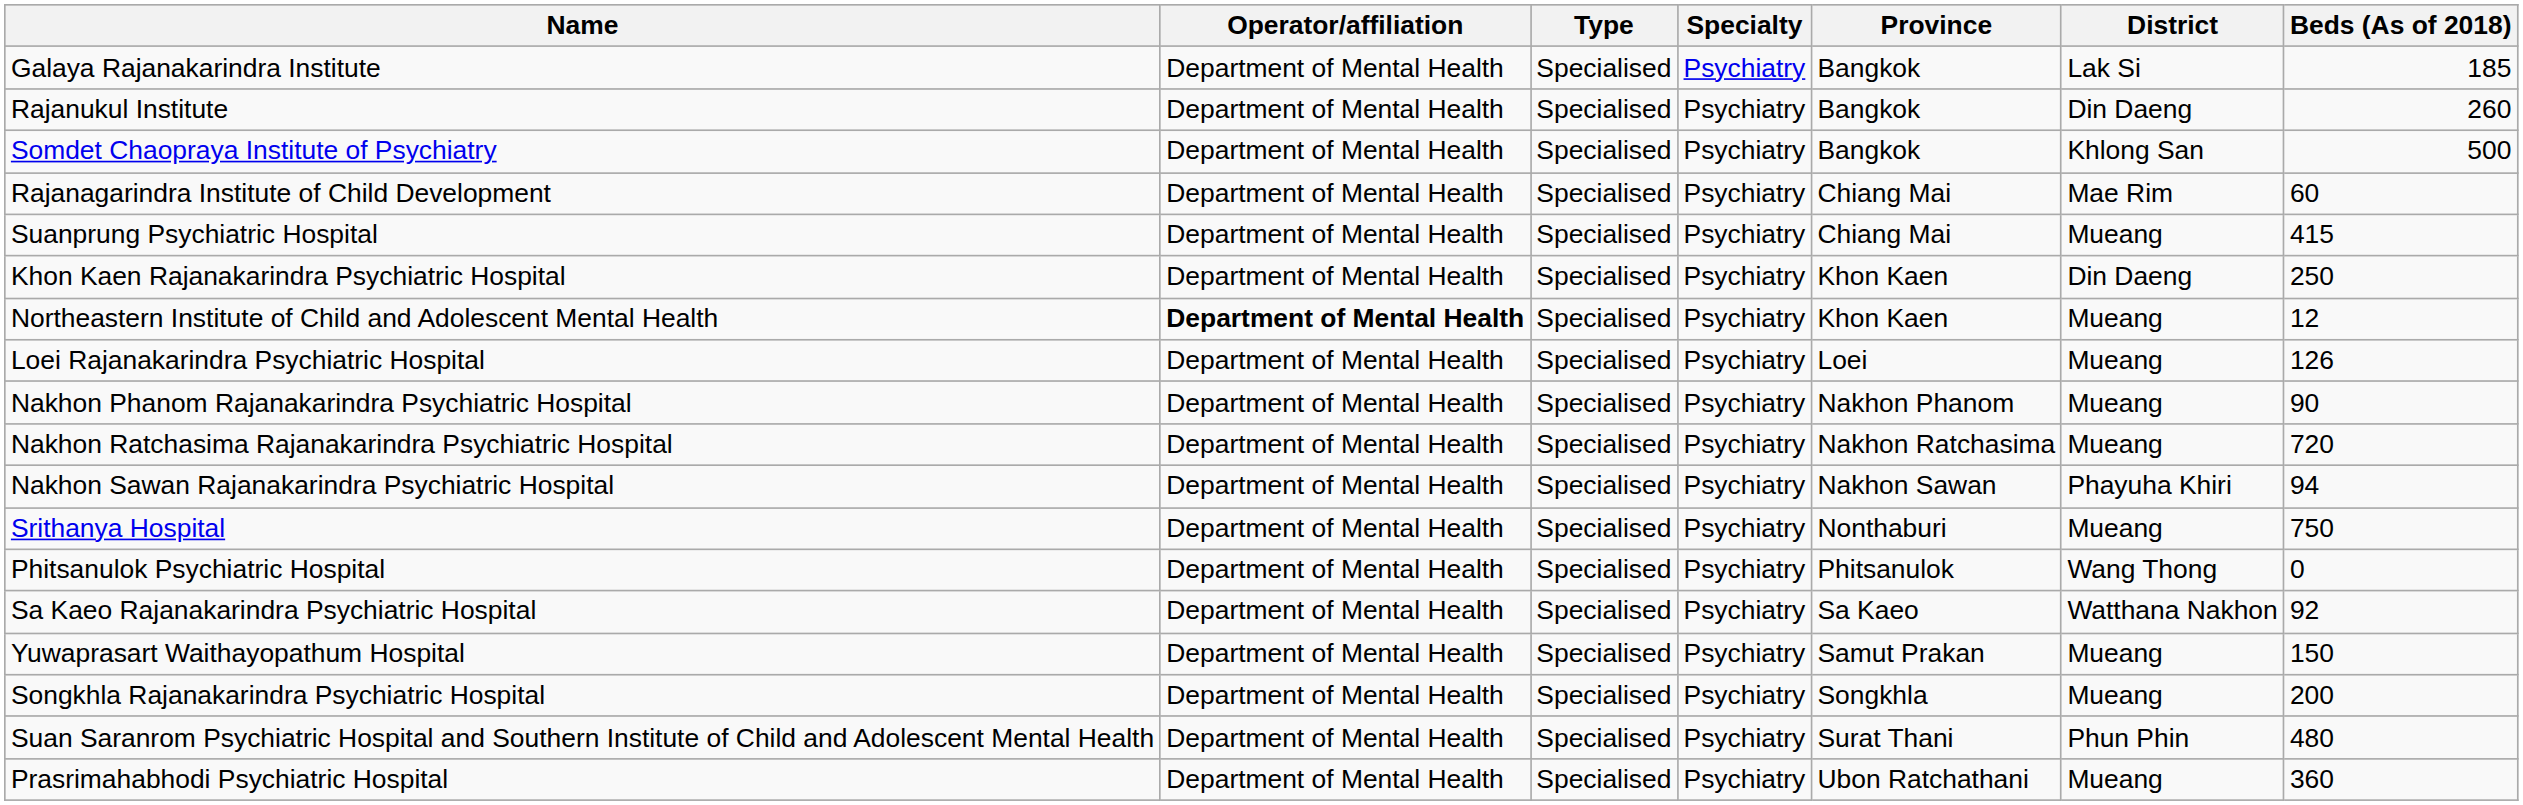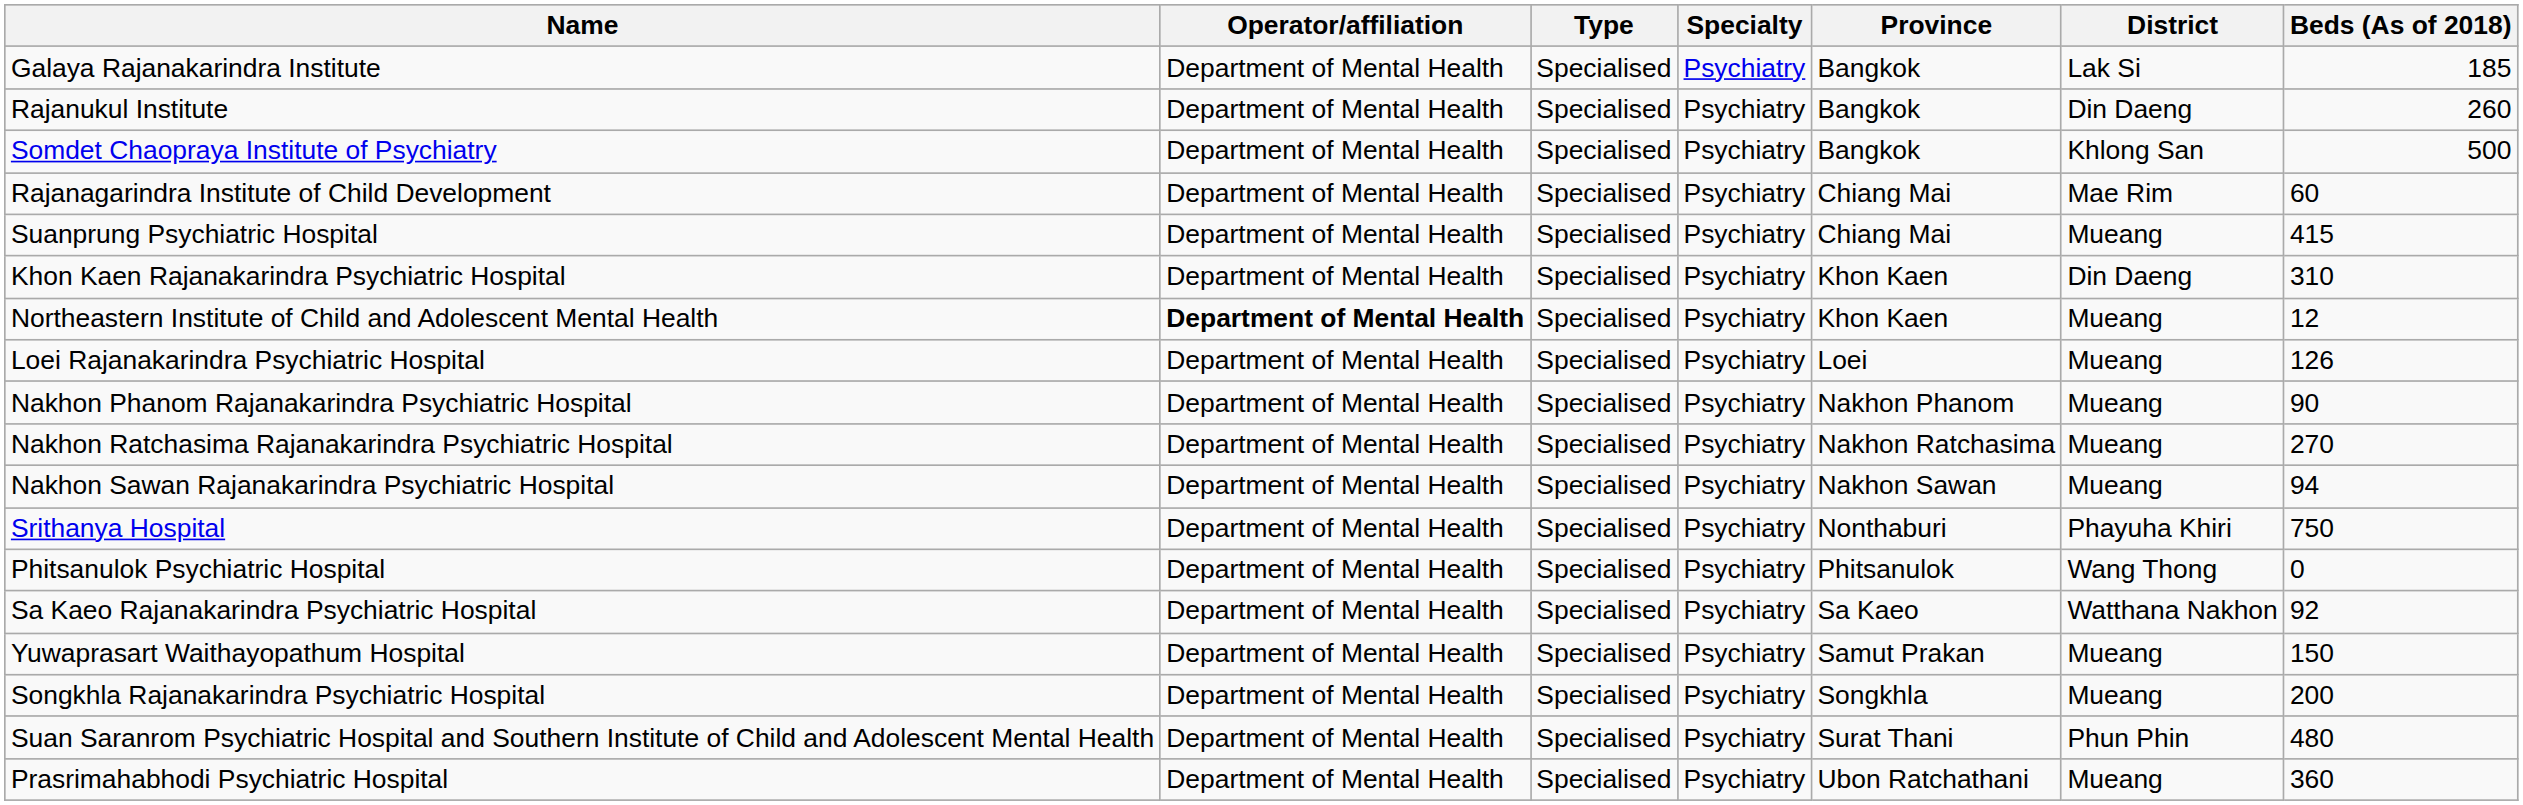 <table class="wikitable sortable">
 <tr>
 <th>Name</th>
 <th>Operator/affiliation</th>
 <th>Type</th>
 <th>Specialty</th>
 <th>Province</th>
 <th>District</th>
 <th>Beds (As of 2018)</th>
 </tr>
 <tr>
 <td>Galaya Rajanakarindra Institute</td>
 <td>Department of Mental Health</td>
 <td>Specialised</td>
 <td><a href='#'>Psychiatry</a></td>
 <td>Bangkok</td>
 <td>Lak Si</td>
 <td align="right">185</td>
 </tr>
 <tr>
 <td>Rajanukul Institute</td>
 <td>Department of Mental Health</td>
 <td>Specialised</td>
 <td>Psychiatry</td>
 <td>Bangkok</td>
 <td>Din Daeng</td>
 <td align="right">260</td>
 </tr>
 <tr>
 <td><a href='#'>Somdet Chaopraya Institute of Psychiatry</a></td>
 <td>Department of Mental Health</td>
 <td>Specialised</td>
 <td>Psychiatry</td>
 <td>Bangkok</td>
 <td>Khlong San</td>
 <td align="right">500</td>
 </tr>
 <tr>
 <td>Rajanagarindra Institute of Child Development</td>
 <td>Department of Mental Health</td>
 <td>Specialised</td>
 <td>Psychiatry</td>
 <td>Chiang Mai</td>
 <td>Mae Rim</td>
 <td>60</td>
 </tr>
 <tr>
 <td>Suanprung Psychiatric Hospital</td>
 <td>Department of Mental Health</td>
 <td>Specialised</td>
 <td>Psychiatry</td>
 <td>Chiang Mai</td>
 <td>Mueang</td>
 <td>415</td>
 </tr>
 <tr>
 <td>Khon Kaen Rajanakarindra Psychiatric Hospital</td>
 <td>Department of Mental Health</td>
 <td>Specialised</td>
 <td>Psychiatry</td>
 <td>Khon Kaen</td>
 <td>Din Daeng</td>
-<td>250</td>
+<td>310</td>
 </tr>
 <tr>
 <td>Northeastern Institute of Child and Adolescent Mental Health</td>
 <td><strong>Department of Mental Health</strong></td>
 <td>Specialised</td>
 <td>Psychiatry</td>
 <td>Khon Kaen</td>
 <td>Mueang</td>
 <td>12</td>
 </tr>
 <tr>
 <td>Loei Rajanakarindra Psychiatric Hospital</td>
 <td>Department of Mental Health</td>
 <td>Specialised</td>
 <td>Psychiatry</td>
 <td>Loei</td>
 <td>Mueang</td>
 <td>126</td>
 </tr>
 <tr>
 <td>Nakhon Phanom Rajanakarindra Psychiatric Hospital</td>
 <td>Department of Mental Health</td>
 <td>Specialised</td>
 <td>Psychiatry</td>
 <td>Nakhon Phanom</td>
 <td>Mueang</td>
 <td>90</td>
 </tr>
 <tr>
 <td>Nakhon Ratchasima Rajanakarindra Psychiatric Hospital</td>
 <td>Department of Mental Health</td>
 <td>Specialised</td>
 <td>Psychiatry</td>
 <td>Nakhon Ratchasima</td>
 <td>Mueang</td>
-<td>720</td>
+<td>270</td>
 </tr>
 <tr>
 <td>Nakhon Sawan Rajanakarindra Psychiatric Hospital</td>
 <td>Department of Mental Health</td>
 <td>Specialised</td>
 <td>Psychiatry</td>
 <td>Nakhon Sawan</td>
-<td>Phayuha Khiri</td>
+<td>Mueang</td>
 <td>94</td>
 </tr>
 <tr>
 <td><a href='#'>Srithanya Hospital</a></td>
 <td>Department of Mental Health</td>
 <td>Specialised</td>
 <td>Psychiatry</td>
 <td>Nonthaburi</td>
-<td>Mueang</td>
+<td>Phayuha Khiri</td>
 <td>750</td>
 </tr>
 <tr>
 <td>Phitsanulok Psychiatric Hospital</td>
 <td>Department of Mental Health</td>
 <td>Specialised</td>
 <td>Psychiatry</td>
 <td>Phitsanulok</td>
 <td>Wang Thong</td>
 <td>0</td>
 </tr>
 <tr>
 <td>Sa Kaeo Rajanakarindra Psychiatric Hospital</td>
 <td>Department of Mental Health</td>
 <td>Specialised</td>
 <td>Psychiatry</td>
 <td>Sa Kaeo</td>
 <td>Watthana Nakhon</td>
 <td>92</td>
 </tr>
 <tr>
 <td>Yuwaprasart Waithayopathum Hospital</td>
 <td>Department of Mental Health</td>
 <td>Specialised</td>
 <td>Psychiatry</td>
 <td>Samut Prakan</td>
 <td>Mueang</td>
 <td>150</td>
 </tr>
 <tr>
 <td>Songkhla Rajanakarindra Psychiatric Hospital</td>
 <td>Department of Mental Health</td>
 <td>Specialised</td>
 <td>Psychiatry</td>
 <td>Songkhla</td>
 <td>Mueang</td>
 <td>200</td>
 </tr>
 <tr>
 <td>Suan Saranrom Psychiatric Hospital and Southern Institute of Child and Adolescent Mental Health</td>
 <td>Department of Mental Health</td>
 <td>Specialised</td>
 <td>Psychiatry</td>
 <td>Surat Thani</td>
 <td>Phun Phin</td>
 <td>480</td>
 </tr>
 <tr>
 <td>Prasrimahabhodi Psychiatric Hospital</td>
 <td>Department of Mental Health</td>
 <td>Specialised</td>
 <td>Psychiatry</td>
 <td>Ubon Ratchathani</td>
 <td>Mueang</td>
 <td>360</td>
 </tr>
 </table>
